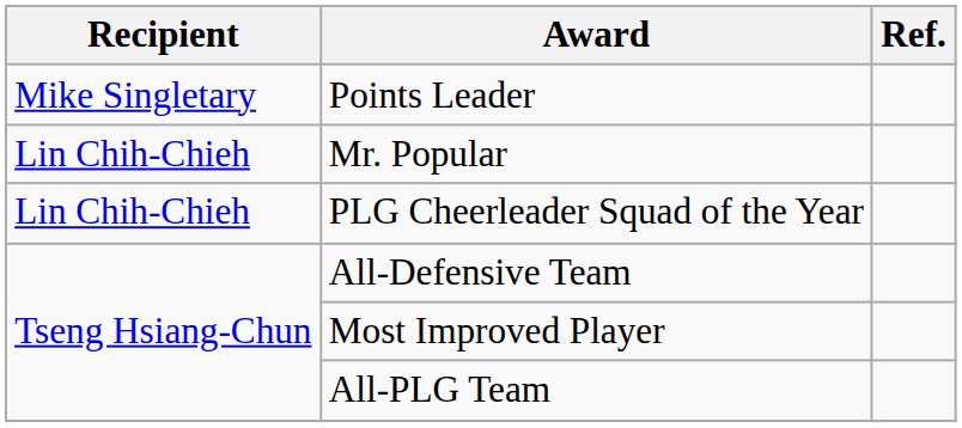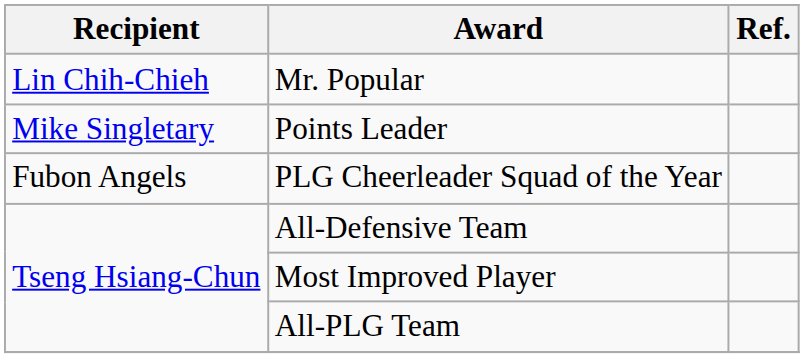 <table class="wikitable">
 <tr>
 <th>Recipient</th>
 <th>Award</th>
 <th>Ref.</th>
 </tr>
 <tr>
+<td><a href='#'>Lin Chih-Chieh</a></td>
+<td>Mr. Popular</td>
+<td></td>
+</tr>
+<tr>
 <td><a href='#'>Mike Singletary</a></td>
 <td>Points Leader</td>
 <td></td>
 </tr>
 <tr>
-<td><a href='#'>Lin Chih-Chieh</a></td>
-<td>Mr. Popular</td>
-<td></td>
-</tr>
-<tr>
-<td><a href='#'>Lin Chih-Chieh</a></td>
+<td>Fubon Angels</td>
 <td>PLG Cheerleader Squad of the Year</td>
 <td></td>
 </tr>
 <tr>
 <td rowspan=3><a href='#'>Tseng Hsiang-Chun</a></td>
 <td>All-Defensive Team</td>
 <td></td>
 </tr>
 <tr>
 <td>Most Improved Player</td>
 <td></td>
 </tr>
 <tr>
 <td>All-PLG Team</td>
 <td></td>
 </tr>
 <tr>
 </tr>
 </table>
